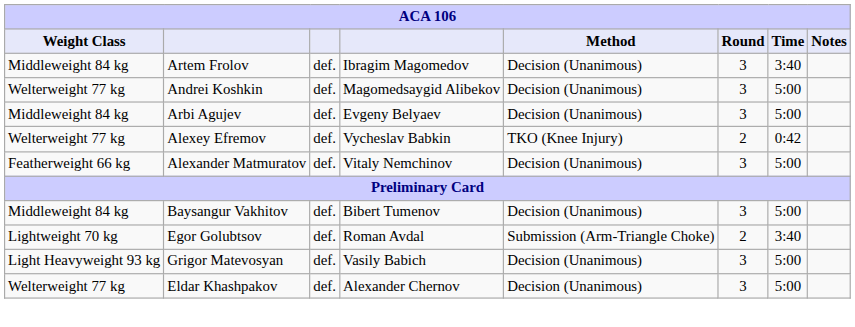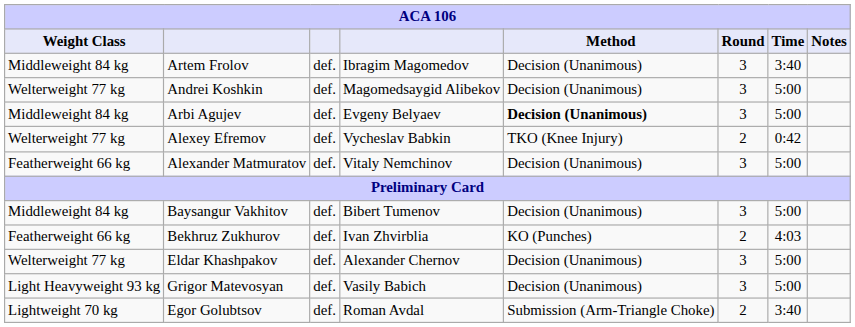 <table class="wikitable" style="font-size: 80%;">
 <tr>
 <th colspan="8" style="background-color: #ccf; color: #000080; text-align: center;"><strong>ACA 106</strong></th>
 </tr>
 <tr>
 <th colspan="1" style="background-color: #E6E8FA; color: #000000; text-align: center;">Weight Class</th>
 <th colspan="1" style="background-color: #E6E8FA; color: #000000; text-align: center;"></th>
 <th colspan="1" style="background-color: #E6E8FA; color: #000000; text-align: center;"></th>
 <th colspan="1" style="background-color: #E6E8FA; color: #000000; text-align: center;"></th>
 <th colspan="1" style="background-color: #E6E8FA; color: #000000; text-align: center;">Method</th>
 <th colspan="1" style="background-color: #E6E8FA; color: #000000; text-align: center;">Round</th>
 <th colspan="1" style="background-color: #E6E8FA; color: #000000; text-align: center;">Time</th>
 <th colspan="1" style="background-color: #E6E8FA; color: #000000; text-align: center;">Notes</th>
 </tr>
 <tr>
 <td>Middleweight 84 kg</td>
 <td> Artem Frolov</td>
 <td>def.</td>
 <td> Ibragim Magomedov</td>
 <td>Decision (Unanimous)</td>
 <td align=center>3</td>
 <td align=center>3:40</td>
 <td></td>
 </tr>
 <tr>
 <td>Welterweight 77 kg</td>
 <td> Andrei Koshkin</td>
 <td>def.</td>
 <td> Magomedsaygid Alibekov</td>
 <td>Decision (Unanimous)</td>
 <td align=center>3</td>
 <td align=center>5:00</td>
 <td></td>
 </tr>
 <tr>
 <td>Middleweight 84 kg</td>
 <td> Arbi Agujev</td>
 <td>def.</td>
 <td> Evgeny Belyaev</td>
-<td>Decision (Unanimous)</td>
+<td><strong>Decision (Unanimous)</strong></td>
 <td align=center>3</td>
 <td align=center>5:00</td>
 <td></td>
 </tr>
 <tr>
 <td>Welterweight 77 kg</td>
 <td> Alexey Efremov</td>
 <td>def.</td>
 <td> Vycheslav Babkin</td>
 <td>TKO (Knee Injury)</td>
 <td align=center>2</td>
 <td align=center>0:42</td>
 <td></td>
 </tr>
 <tr>
 <td>Featherweight 66 kg</td>
 <td> Alexander Matmuratov</td>
 <td>def.</td>
 <td> Vitaly Nemchinov</td>
 <td>Decision (Unanimous)</td>
 <td align=center>3</td>
 <td align=center>5:00</td>
 <td></td>
 </tr>
 <tr>
 <th colspan="8" style="background-color: #ccf; color: #000080; text-align: center;"><strong>Preliminary Card</strong></th>
 </tr>
 <tr>
 <td>Middleweight 84 kg</td>
 <td> Baysangur Vakhitov</td>
 <td>def.</td>
 <td> Bibert Tumenov</td>
 <td>Decision (Unanimous)</td>
 <td align=center>3</td>
 <td align=center>5:00</td>
 <td></td>
 </tr>
 <tr>
-<td>Lightweight 70 kg</td>
-<td> Egor Golubtsov</td>
+<td>Featherweight 66 kg</td>
+<td> Bekhruz Zukhurov</td>
 <td>def.</td>
-<td> Roman Avdal</td>
-<td>Submission (Arm-Triangle Choke)</td>
+<td> Ivan Zhvirblia</td>
+<td>KO (Punches)</td>
 <td align=center>2</td>
-<td align=center>3:40</td>
+<td align=center>4:03</td>
+<td></td>
+</tr>
+<tr>
+<td>Welterweight 77 kg</td>
+<td> Eldar Khashpakov</td>
+<td>def.</td>
+<td> Alexander Chernov</td>
+<td>Decision (Unanimous)</td>
+<td align=center>3</td>
+<td align=center>5:00</td>
 <td></td>
 </tr>
 <tr>
 <td>Light Heavyweight 93 kg</td>
 <td> Grigor Matevosyan</td>
 <td>def.</td>
 <td> Vasily Babich</td>
 <td>Decision (Unanimous)</td>
 <td align=center>3</td>
 <td align=center>5:00</td>
 <td></td>
 </tr>
 <tr>
-<td>Welterweight 77 kg</td>
-<td> Eldar Khashpakov</td>
+<td>Lightweight 70 kg</td>
+<td> Egor Golubtsov</td>
 <td>def.</td>
-<td> Alexander Chernov</td>
-<td>Decision (Unanimous)</td>
-<td align=center>3</td>
-<td align=center>5:00</td>
+<td> Roman Avdal</td>
+<td>Submission (Arm-Triangle Choke)</td>
+<td align=center>2</td>
+<td align=center>3:40</td>
 <td></td>
 </tr>
 </table>
